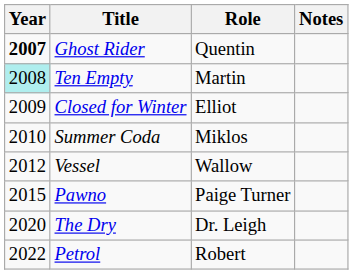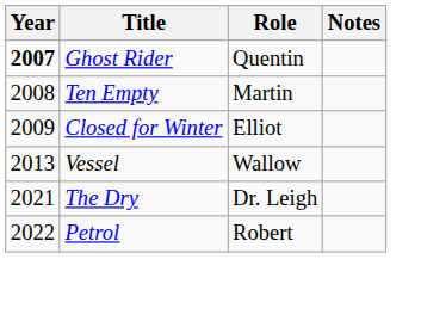 <table class="wikitable">
 <tr>
 <th>Year</th>
 <th>Title</th>
 <th>Role</th>
 <th>Notes</th>
 </tr>
 <tr>
 <td><strong>2007</strong></td>
 <td><em><a href='#'>Ghost Rider</a></em></td>
 <td>Quentin</td>
 <td></td>
 </tr>
 <tr>
-<td style="background: paleturquoise;">2008</td>
+<td>2008</td>
 <td><em><a href='#'>Ten Empty</a></em></td>
 <td>Martin</td>
 <td></td>
 </tr>
 <tr>
 <td>2009</td>
 <td><em><a href='#'>Closed for Winter</a></em></td>
 <td>Elliot</td>
 <td></td>
 </tr>
 <tr>
-<td>2010</td>
-<td><em>Summer Coda</em></td>
-<td>Miklos</td>
-<td></td>
-</tr>
-<tr>
-<td>2012</td>
+<td>2013</td>
 <td><em>Vessel</em></td>
 <td>Wallow</td>
 <td></td>
 </tr>
 <tr>
-<td>2015</td>
-<td><em><a href='#'>Pawno</a></em></td>
-<td>Paige Turner</td>
-<td></td>
-</tr>
-<tr>
-<td>2020</td>
+<td>2021</td>
 <td><em><a href='#'>The Dry</a></em></td>
 <td>Dr. Leigh</td>
 <td></td>
 </tr>
 <tr>
 <td>2022</td>
 <td><em><a href='#'>Petrol</a></em></td>
 <td>Robert</td>
 </tr>
 </table>
